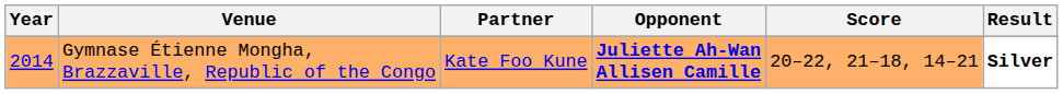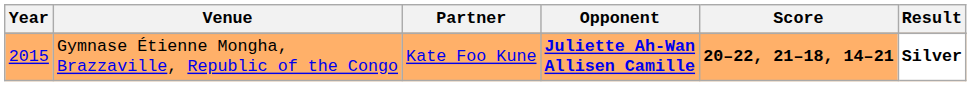 <table class="sortable wikitable" style="font-size: 90%;">
 <tr>
 <th>Year</th>
 <th>Venue</th>
 <th>Partner</th>
 <th>Opponent</th>
 <th>Score</th>
 <th>Result</th>
 </tr>
 <tr>
 </tr>
 <tr style="background:#FFB069">
-<td align="center"><a href='#'>2014</a></td>
+<td align="center"><a href='#'>2015</a></td>
 <td align="left">Gymnase Étienne Mongha,<br><a href='#'>Brazzaville</a>, <a href='#'>Republic of the Congo</a></td>
 <td align="left"> <a href='#'>Kate Foo Kune</a></td>
 <td align="left"><strong> <a href='#'>Juliette Ah-Wan</a><br> <a href='#'>Allisen Camille</a></strong></td>
-<td align="left">20–22, 21–18, 14–21</td>
+<td align="left"><strong>20–22, 21–18, 14–21</strong></td>
 <td style="text-align:left; background:white"> <strong>Silver</strong></td>
 </tr>
 </table>
